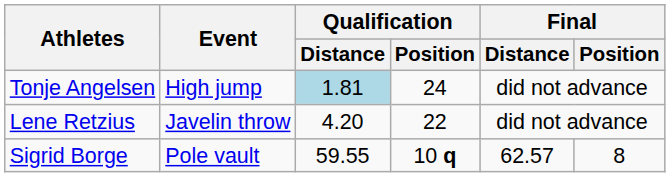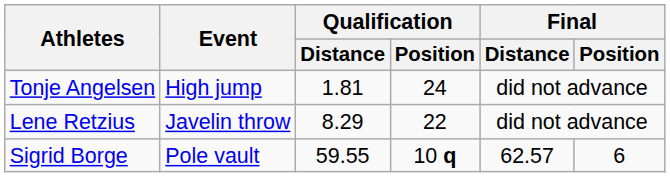 <table class=wikitable style="font-size:90%">
 <tr>
 <th rowspan="2">Athletes</th>
 <th rowspan="2">Event</th>
 <th colspan="2">Qualification</th>
 <th colspan="2">Final</th>
 </tr>
 <tr style="font-size:95%">
 <th>Distance</th>
 <th>Position</th>
 <th>Distance</th>
 <th>Position</th>
 </tr>
 <tr>
 <td><a href='#'>Tonje Angelsen</a></td>
 <td><a href='#'>High jump</a></td>
-<td align=center style="background: lightblue;">1.81</td>
+<td align=center>1.81</td>
 <td align=center>24</td>
 <td align=center colspan=2>did not advance</td>
 </tr>
 <tr>
 <td><a href='#'>Lene Retzius</a></td>
 <td><a href='#'>Javelin throw</a></td>
-<td align=center>4.20</td>
+<td align=center>8.29</td>
 <td align=center>22</td>
 <td align=center colspan=2>did not advance</td>
 </tr>
 <tr>
 <td><a href='#'>Sigrid Borge</a></td>
 <td><a href='#'>Pole vault</a></td>
 <td align=center>59.55</td>
 <td align=center>10 <strong>q</strong></td>
 <td align=center>62.57</td>
-<td align=center>8</td>
+<td align=center>6</td>
 </tr>
 </table>
